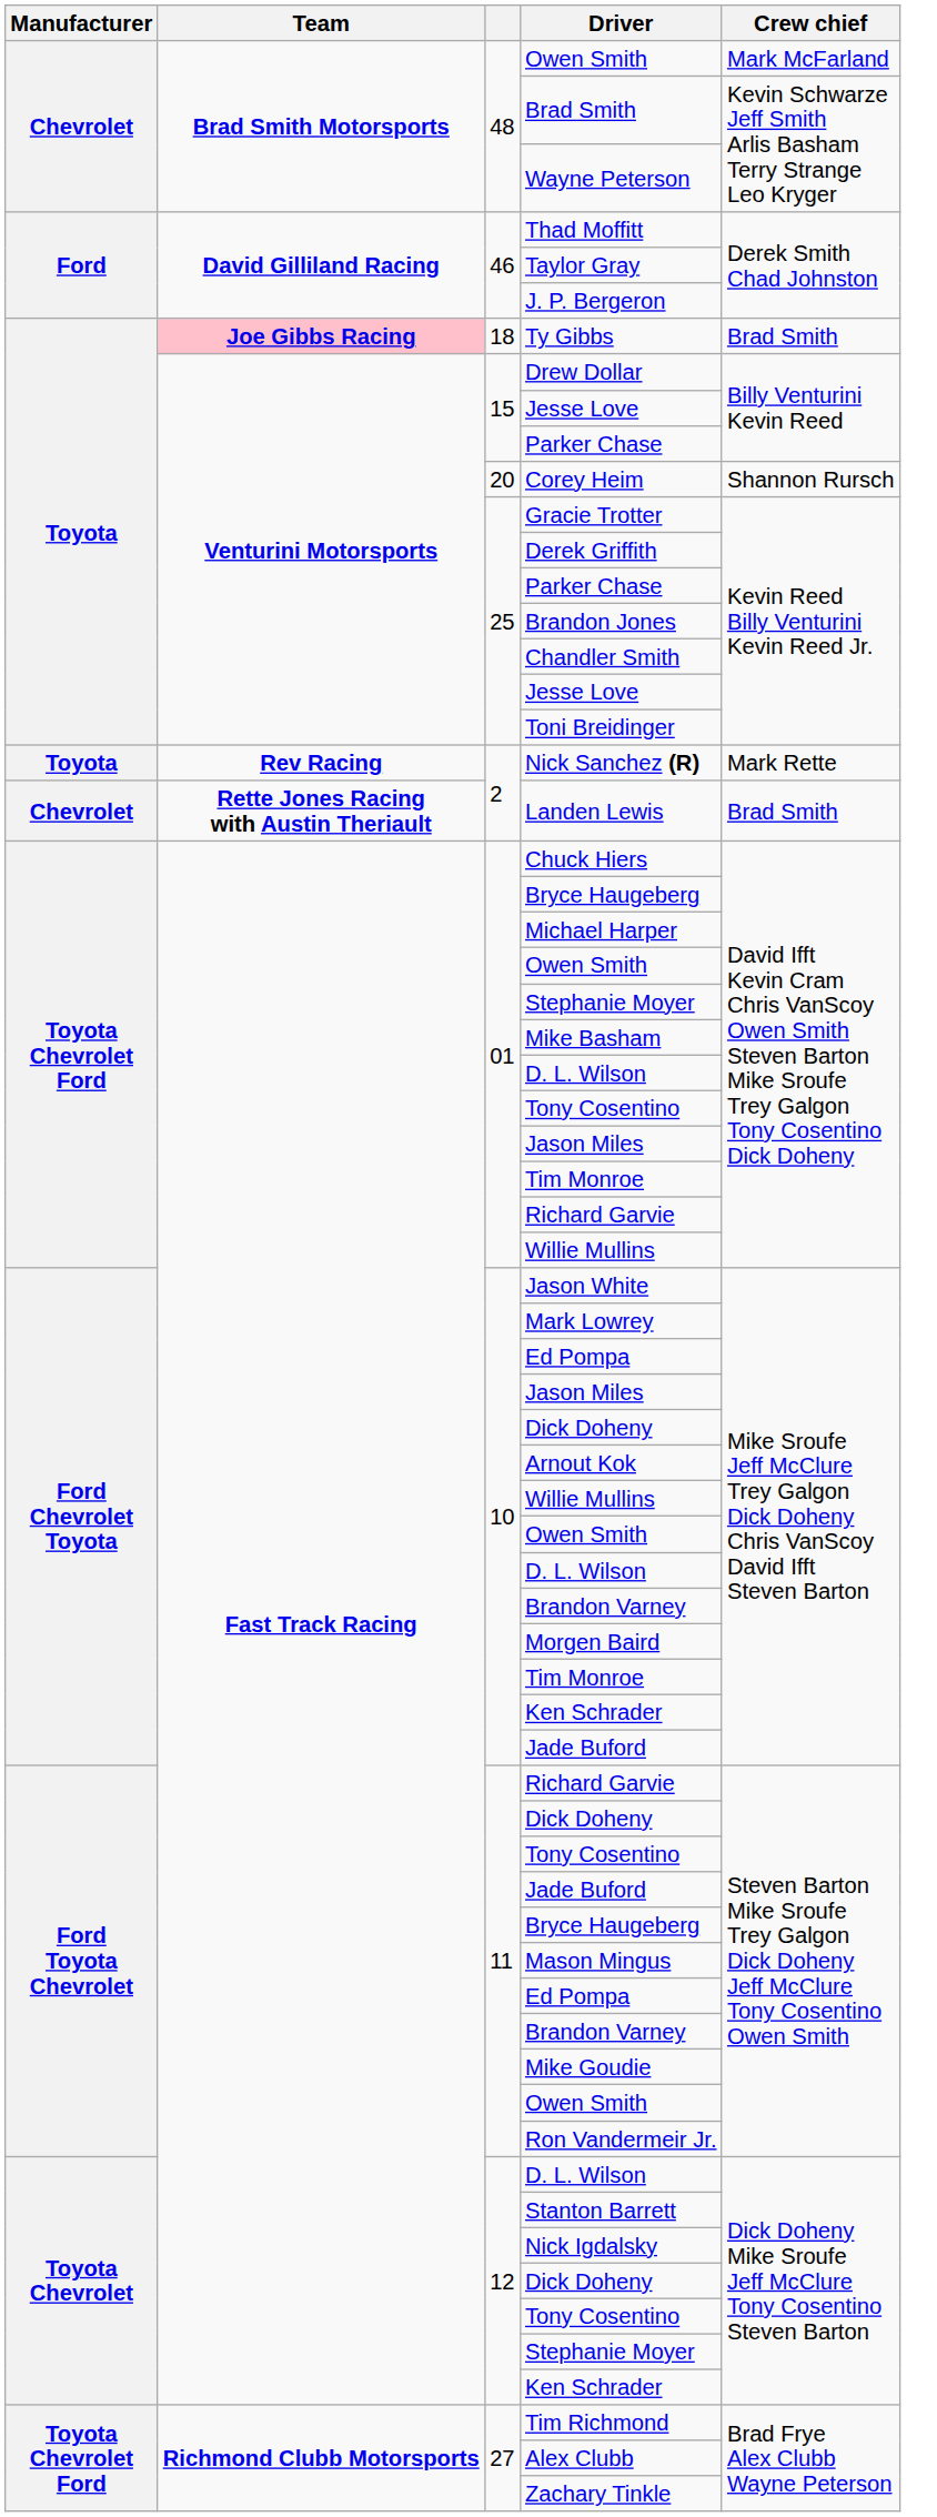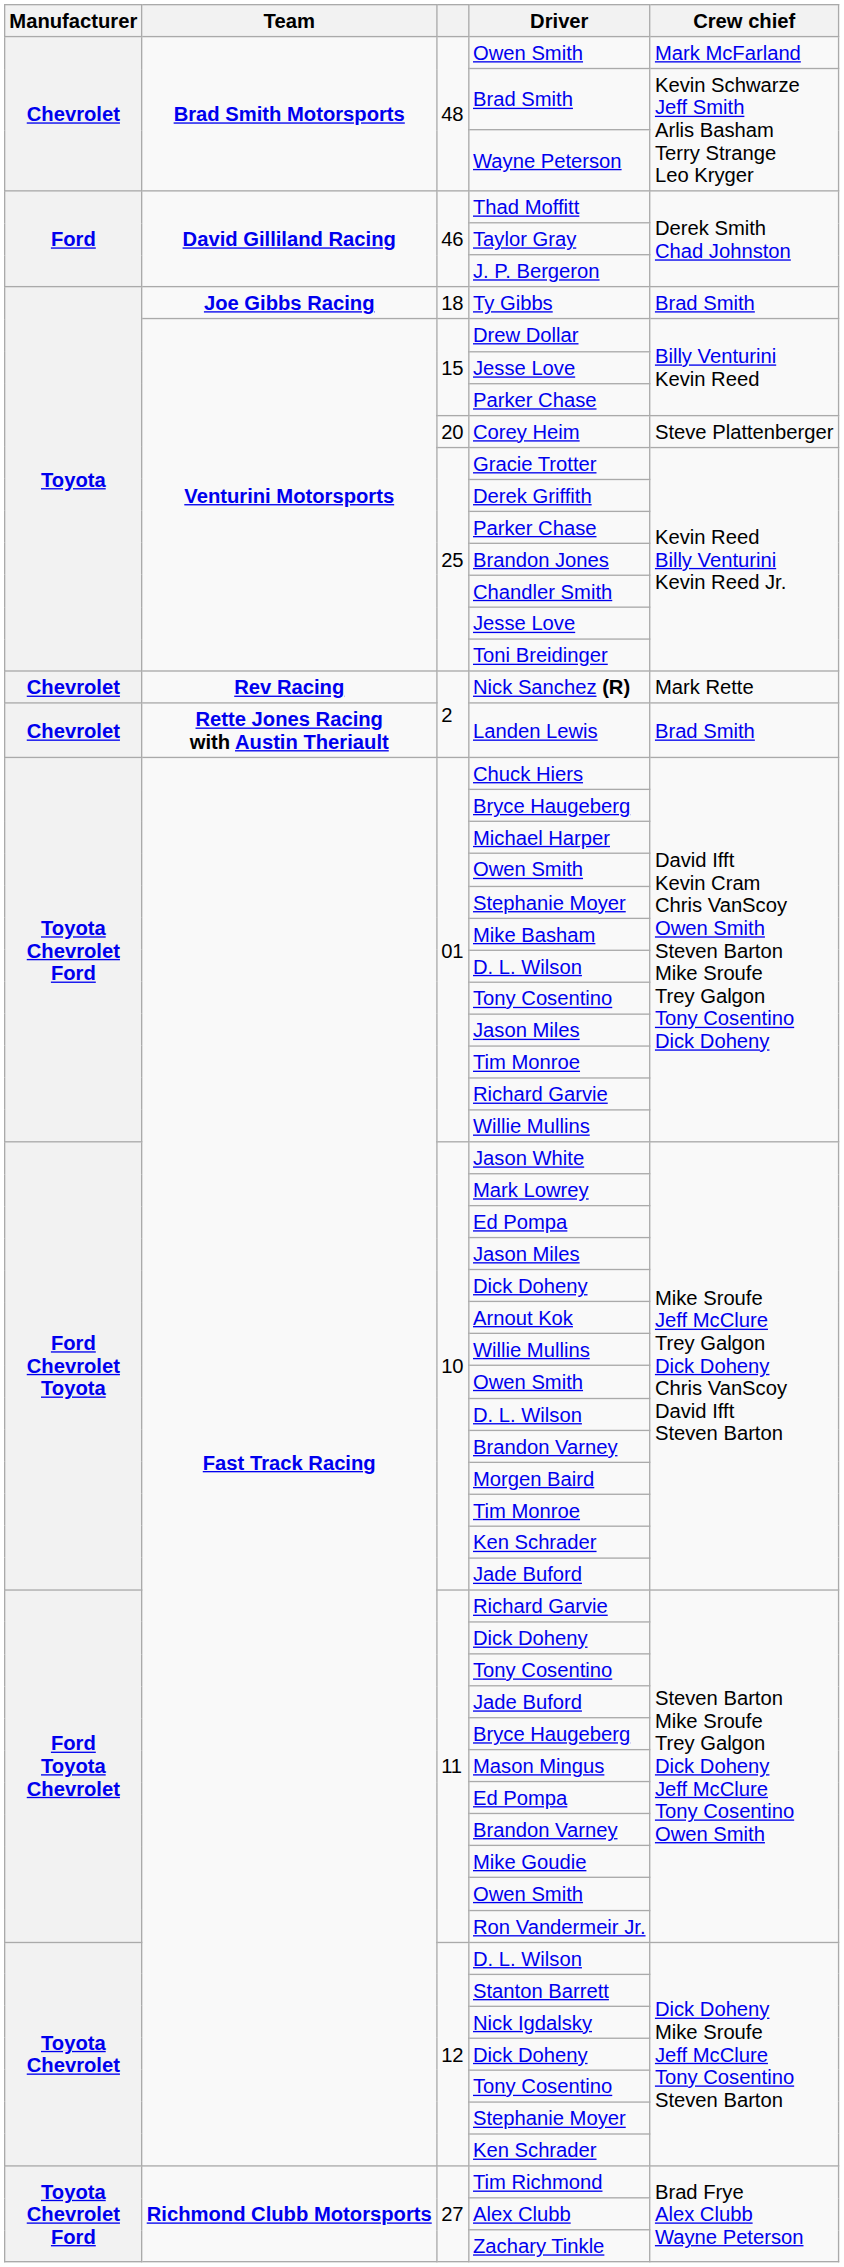 <table class="wikitable" style="font-size: 95%;">
 <tr>
 <th>Manufacturer</th>
 <th>Team</th>
 <th></th>
 <th>Driver</th>
 <th>Crew chief</th>
 </tr>
 <tr>
 <th rowspan=3><a href='#'>Chevrolet</a></th>
 <td rowspan=3 style="text-align:center;"><strong><a href='#'>Brad Smith Motorsports</a></strong></td>
 <td rowspan=3>48</td>
 <td><a href='#'>Owen Smith</a> <small></small></td>
 <td><a href='#'>Mark McFarland</a></td>
 </tr>
 <tr>
 <td><a href='#'>Brad Smith</a> <small></small></td>
 <td rowspan=2>Kevin Schwarze <small></small> <br> <a href='#'>Jeff Smith</a> <small></small> <br> Arlis Basham <small></small> <br> Terry Strange <small></small> <br> Leo Kryger <small></small></td>
 </tr>
 <tr>
 <td><a href='#'>Wayne Peterson</a> <small></small></td>
 </tr>
 <tr>
 <th rowspan=3><a href='#'>Ford</a></th>
 <td rowspan=3 style="text-align:center;"><strong><a href='#'>David Gilliland Racing</a></strong></td>
 <td rowspan=3>46</td>
 <td><a href='#'>Thad Moffitt</a> <small></small></td>
 <td rowspan=3>Derek Smith <small></small> <br> <a href='#'>Chad Johnston</a> <small></small></td>
 </tr>
 <tr>
 <td><a href='#'>Taylor Gray</a> <small></small></td>
 </tr>
 <tr>
 <td><a href='#'>J. P. Bergeron</a> <small></small></td>
 </tr>
 <tr>
 <th rowspan=12><a href='#'>Toyota</a></th>
-<td style="background: pink; text-align:center;"><strong><a href='#'>Joe Gibbs Racing</a></strong></td>
+<td style="text-align:center;"><strong><a href='#'>Joe Gibbs Racing</a></strong></td>
 <td>18</td>
 <td><a href='#'>Ty Gibbs</a></td>
 <td><a href='#'>Brad Smith</a></td>
 </tr>
 <tr>
 <td rowspan=11 style="text-align:center;"><strong><a href='#'>Venturini Motorsports</a></strong></td>
 <td rowspan=3>15</td>
 <td><a href='#'>Drew Dollar</a> <small></small></td>
 <td rowspan=3><a href='#'>Billy Venturini</a> <small></small> <br> Kevin Reed <small></small></td>
 </tr>
 <tr>
 <td><a href='#'>Jesse Love</a> <small></small></td>
 </tr>
 <tr>
 <td><a href='#'>Parker Chase</a> <small></small></td>
 </tr>
 <tr>
 <td>20</td>
 <td><a href='#'>Corey Heim</a></td>
-<td>Shannon Rursch</td>
+<td>Steve Plattenberger</td>
 </tr>
 <tr>
 <td rowspan=7>25</td>
 <td><a href='#'>Gracie Trotter</a> <small></small></td>
 <td rowspan=7>Kevin Reed <small></small> <br> <a href='#'>Billy Venturini</a> <small></small> <br> Kevin Reed Jr. <small></small></td>
 </tr>
 <tr>
 <td><a href='#'>Derek Griffith</a> <small></small></td>
 </tr>
 <tr>
 <td><a href='#'>Parker Chase</a> <small></small></td>
 </tr>
 <tr>
 <td><a href='#'>Brandon Jones</a> <small></small></td>
 </tr>
 <tr>
 <td><a href='#'>Chandler Smith</a> <small></small></td>
 </tr>
 <tr>
 <td><a href='#'>Jesse Love</a> <small></small></td>
 </tr>
 <tr>
 <td><a href='#'>Toni Breidinger</a> <small></small></td>
 </tr>
 <tr>
-<th><a href='#'>Toyota</a></th>
+<th><a href='#'>Chevrolet</a></th>
 <td style="text-align:center;"><strong><a href='#'>Rev Racing</a></strong></td>
 <td rowspan=2>2</td>
 <td><a href='#'>Nick Sanchez</a> <strong>(R)</strong> <small></small></td>
 <td>Mark Rette</td>
 </tr>
 <tr>
 <th><a href='#'>Chevrolet</a></th>
 <td style="text-align:center;"><strong><a href='#'>Rette Jones Racing</a> <br> with <a href='#'>Austin Theriault</a></strong></td>
 <td><a href='#'>Landen Lewis</a> <small></small></td>
 <td><a href='#'>Brad Smith</a></td>
 </tr>
 <tr>
 <th rowspan=12><a href='#'>Toyota</a> <small></small> <br> <a href='#'>Chevrolet</a> <small></small> <br> <a href='#'>Ford</a> <small></small></th>
 <td rowspan=44 style="text-align:center;"><strong><a href='#'>Fast Track Racing</a></strong></td>
 <td rowspan=12>01</td>
 <td><a href='#'>Chuck Hiers</a> <small></small></td>
 <td rowspan=12>David Ifft <small></small> <br> Kevin Cram <small></small> <br> Chris VanScoy <small></small> <br> <a href='#'>Owen Smith</a> <small></small> <br> Steven Barton <small></small> <br> Mike Sroufe <small></small> <br> Trey Galgon <small></small> <br> <a href='#'>Tony Cosentino</a> <small></small> <br> <a href='#'>Dick Doheny</a> <small></small></td>
 </tr>
 <tr>
 <td><a href='#'>Bryce Haugeberg</a> <small></small></td>
 </tr>
 <tr>
 <td><a href='#'>Michael Harper</a> <small></small></td>
 </tr>
 <tr>
 <td><a href='#'>Owen Smith</a> <small></small></td>
 </tr>
 <tr>
 <td><a href='#'>Stephanie Moyer</a> <small></small></td>
 </tr>
 <tr>
 <td><a href='#'>Mike Basham</a> <small></small></td>
 </tr>
 <tr>
 <td><a href='#'>D. L. Wilson</a> <small></small></td>
 </tr>
 <tr>
 <td><a href='#'>Tony Cosentino</a> <small></small></td>
 </tr>
 <tr>
 <td><a href='#'>Jason Miles</a> <small></small></td>
 </tr>
 <tr>
 <td><a href='#'>Tim Monroe</a> <small></small></td>
 </tr>
 <tr>
 <td><a href='#'>Richard Garvie</a> <small></small></td>
 </tr>
 <tr>
 <td><a href='#'>Willie Mullins</a> <small></small></td>
 </tr>
 <tr>
 <th rowspan=14><a href='#'>Ford</a> <small></small> <br> <a href='#'>Chevrolet</a> <small></small> <br> <a href='#'>Toyota</a> <small></small></th>
 <td rowspan=14>10</td>
 <td><a href='#'>Jason White</a> <small></small></td>
 <td rowspan=14>Mike Sroufe <small></small> <br> <a href='#'>Jeff McClure</a> <small></small> <br> Trey Galgon <small></small> <br> <a href='#'>Dick Doheny</a> <small></small> <br> Chris VanScoy <small></small> <br> David Ifft <small></small> <br> Steven Barton <small></small></td>
 </tr>
 <tr>
 <td><a href='#'>Mark Lowrey</a> <small></small></td>
 </tr>
 <tr>
 <td><a href='#'>Ed Pompa</a> <small></small></td>
 </tr>
 <tr>
 <td><a href='#'>Jason Miles</a> <small></small></td>
 </tr>
 <tr>
 <td><a href='#'>Dick Doheny</a> <small></small></td>
 </tr>
 <tr>
 <td><a href='#'>Arnout Kok</a> <small></small></td>
 </tr>
 <tr>
 <td><a href='#'>Willie Mullins</a> <small></small></td>
 </tr>
 <tr>
 <td><a href='#'>Owen Smith</a> <small></small></td>
 </tr>
 <tr>
 <td><a href='#'>D. L. Wilson</a> <small></small></td>
 </tr>
 <tr>
 <td><a href='#'>Brandon Varney</a> <small></small></td>
 </tr>
 <tr>
 <td><a href='#'>Morgen Baird</a> <small></small></td>
 </tr>
 <tr>
 <td><a href='#'>Tim Monroe</a> <small></small></td>
 </tr>
 <tr>
 <td><a href='#'>Ken Schrader</a> <small></small></td>
 </tr>
 <tr>
 <td><a href='#'>Jade Buford</a> <small></small></td>
 </tr>
 <tr>
 <th rowspan=11><a href='#'>Ford</a> <small></small> <br> <a href='#'>Toyota</a> <small></small> <br> <a href='#'>Chevrolet</a> <small></small></th>
 <td rowspan=11>11</td>
 <td><a href='#'>Richard Garvie</a> <small></small></td>
 <td rowspan=11>Steven Barton <small></small> <br> Mike Sroufe <small></small> <br> Trey Galgon <small></small> <br> <a href='#'>Dick Doheny</a> <small></small> <br> <a href='#'>Jeff McClure</a> <small></small> <br> <a href='#'>Tony Cosentino</a> <small></small> <br> <a href='#'>Owen Smith</a> <small></small></td>
 </tr>
 <tr>
 <td><a href='#'>Dick Doheny</a> <small></small></td>
 </tr>
 <tr>
 <td><a href='#'>Tony Cosentino</a> <small></small></td>
 </tr>
 <tr>
 <td><a href='#'>Jade Buford</a> <small></small></td>
 </tr>
 <tr>
 <td><a href='#'>Bryce Haugeberg</a> <small></small></td>
 </tr>
 <tr>
 <td><a href='#'>Mason Mingus</a> <small></small></td>
 </tr>
 <tr>
 <td><a href='#'>Ed Pompa</a> <small></small></td>
 </tr>
 <tr>
 <td><a href='#'>Brandon Varney</a> <small></small></td>
 </tr>
 <tr>
 <td><a href='#'>Mike Goudie</a> <small></small></td>
 </tr>
 <tr>
 <td><a href='#'>Owen Smith</a> <small></small></td>
 </tr>
 <tr>
 <td><a href='#'>Ron Vandermeir Jr.</a> <small></small></td>
 </tr>
 <tr>
 <th rowspan=7><a href='#'>Toyota</a> <small></small> <br> <a href='#'>Chevrolet</a> <small></small></th>
 <td rowspan=7>12</td>
 <td><a href='#'>D. L. Wilson</a> <small></small></td>
 <td rowspan=7><a href='#'>Dick Doheny</a> <small></small> <br> Mike Sroufe <small></small> <br> <a href='#'>Jeff McClure</a> <small></small> <br> <a href='#'>Tony Cosentino</a> <small></small> <br> Steven Barton <small></small></td>
 </tr>
 <tr>
 <td><a href='#'>Stanton Barrett</a> <small></small></td>
 </tr>
 <tr>
 <td><a href='#'>Nick Igdalsky</a> <small></small></td>
 </tr>
 <tr>
 <td><a href='#'>Dick Doheny</a> <small></small></td>
 </tr>
 <tr>
 <td><a href='#'>Tony Cosentino</a> <small></small></td>
 </tr>
 <tr>
 <td><a href='#'>Stephanie Moyer</a> <small></small></td>
 </tr>
 <tr>
 <td><a href='#'>Ken Schrader</a> <small></small></td>
 </tr>
 <tr>
 <th rowspan=3><a href='#'>Toyota</a> <small></small> <br> <a href='#'>Chevrolet</a> <small></small> <br> <a href='#'>Ford</a> <small></small></th>
 <td rowspan=3 style="text-align:center;"><strong><a href='#'>Richmond Clubb Motorsports</a></strong></td>
 <td rowspan=3>27</td>
 <td><a href='#'>Tim Richmond</a> <small></small></td>
 <td rowspan=3>Brad Frye <small></small> <br> <a href='#'>Alex Clubb</a> <small></small> <br> <a href='#'>Wayne Peterson</a> <small></small></td>
 </tr>
 <tr>
 <td><a href='#'>Alex Clubb</a> <small></small></td>
 </tr>
 <tr>
 <td><a href='#'>Zachary Tinkle</a> <small></small></td>
 </tr>
 </table>
